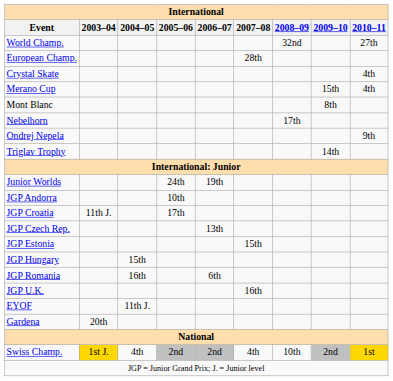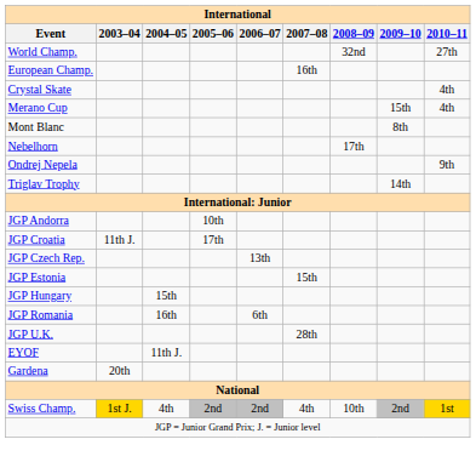 <table class="wikitable" style="text-align:center">
 <tr>
 <th style="background-color: #ffdead; " colspan=9 align=center><strong>International</strong></th>
 </tr>
 <tr>
 <th>Event</th>
 <th>2003–04</th>
 <th>2004–05</th>
 <th>2005–06</th>
 <th>2006–07</th>
 <th>2007–08</th>
 <th><a href='#'>2008–09</a></th>
 <th><a href='#'>2009–10</a></th>
 <th><a href='#'>2010–11</a></th>
 </tr>
 <tr>
 <td align=left><a href='#'>World Champ.</a></td>
 <td></td>
 <td></td>
 <td></td>
 <td></td>
 <td></td>
 <td>32nd</td>
 <td></td>
 <td>27th</td>
 </tr>
 <tr>
 <td align=left><a href='#'>European Champ.</a></td>
 <td></td>
 <td></td>
 <td></td>
 <td></td>
-<td>28th</td>
+<td>16th</td>
 <td></td>
 <td></td>
 <td></td>
 </tr>
 <tr>
 <td align=left><a href='#'>Crystal Skate</a></td>
 <td></td>
 <td></td>
 <td></td>
 <td></td>
 <td></td>
 <td></td>
 <td></td>
 <td>4th</td>
 </tr>
 <tr>
 <td align=left><a href='#'>Merano Cup</a></td>
 <td></td>
 <td></td>
 <td></td>
 <td></td>
 <td></td>
 <td></td>
 <td>15th</td>
 <td>4th</td>
 </tr>
 <tr>
 <td align=left>Mont Blanc</td>
 <td></td>
 <td></td>
 <td></td>
 <td></td>
 <td></td>
 <td></td>
 <td>8th</td>
 <td></td>
 </tr>
 <tr>
 <td align=left><a href='#'>Nebelhorn</a></td>
 <td></td>
 <td></td>
 <td></td>
 <td></td>
 <td></td>
 <td>17th</td>
 <td></td>
 <td></td>
 </tr>
 <tr>
 <td align=left><a href='#'>Ondrej Nepela</a></td>
 <td></td>
 <td></td>
 <td></td>
 <td></td>
 <td></td>
 <td></td>
 <td></td>
 <td>9th</td>
 </tr>
 <tr>
 <td align=left><a href='#'>Triglav Trophy</a></td>
 <td></td>
 <td></td>
 <td></td>
 <td></td>
 <td></td>
 <td></td>
 <td>14th</td>
 <td></td>
 </tr>
 <tr>
 <th style="background-color: #ffdead; " colspan=9 align=center><strong>International: Junior</strong></th>
 </tr>
 <tr>
-<td align=left><a href='#'>Junior Worlds</a></td>
-<td></td>
-<td></td>
-<td>24th</td>
-<td>19th</td>
-<td></td>
-<td></td>
-<td></td>
-<td></td>
-</tr>
-<tr>
 <td align=left><a href='#'>JGP Andorra</a></td>
 <td></td>
 <td></td>
 <td>10th</td>
 <td></td>
 <td></td>
 <td></td>
 <td></td>
 <td></td>
 </tr>
 <tr>
 <td align=left><a href='#'>JGP Croatia</a></td>
 <td>11th J.</td>
 <td></td>
 <td>17th</td>
 <td></td>
 <td></td>
 <td></td>
 <td></td>
 <td></td>
 </tr>
 <tr>
 <td align=left><a href='#'>JGP Czech Rep.</a></td>
 <td></td>
 <td></td>
 <td></td>
 <td>13th</td>
 <td></td>
 <td></td>
 <td></td>
 <td></td>
 </tr>
 <tr>
 <td align=left><a href='#'>JGP Estonia</a></td>
 <td></td>
 <td></td>
 <td></td>
 <td></td>
 <td>15th</td>
 <td></td>
 <td></td>
 <td></td>
 </tr>
 <tr>
 <td align=left><a href='#'>JGP Hungary</a></td>
 <td></td>
 <td>15th</td>
 <td></td>
 <td></td>
 <td></td>
 <td></td>
 <td></td>
 <td></td>
 </tr>
 <tr>
 <td align=left><a href='#'>JGP Romania</a></td>
 <td></td>
 <td>16th</td>
 <td></td>
 <td>6th</td>
 <td></td>
 <td></td>
 <td></td>
 <td></td>
 </tr>
 <tr>
 <td align=left><a href='#'>JGP U.K.</a></td>
 <td></td>
 <td></td>
 <td></td>
 <td></td>
-<td>16th</td>
+<td>28th</td>
 <td></td>
 <td></td>
 <td></td>
 </tr>
 <tr>
 <td align=left><a href='#'>EYOF</a></td>
 <td></td>
 <td>11th J.</td>
 <td></td>
 <td></td>
 <td></td>
 <td></td>
 <td></td>
 <td></td>
 </tr>
 <tr>
 <td align=left><a href='#'>Gardena</a></td>
 <td>20th</td>
 <td></td>
 <td></td>
 <td></td>
 <td></td>
 <td></td>
 <td></td>
 <td></td>
 </tr>
 <tr>
 <th style="background-color: #ffdead; " colspan=9 align=center><strong>National</strong></th>
 </tr>
 <tr>
 <td align=left><a href='#'>Swiss Champ.</a></td>
 <td bgcolor=gold>1st J.</td>
 <td>4th</td>
 <td bgcolor=silver>2nd</td>
 <td bgcolor=silver>2nd</td>
 <td>4th</td>
 <td>10th</td>
 <td bgcolor=silver>2nd</td>
 <td bgcolor=gold>1st</td>
 </tr>
 <tr>
 <td colspan=9 align=center><small> JGP = Junior Grand Prix; J. = Junior level </small></td>
 </tr>
 </table>
